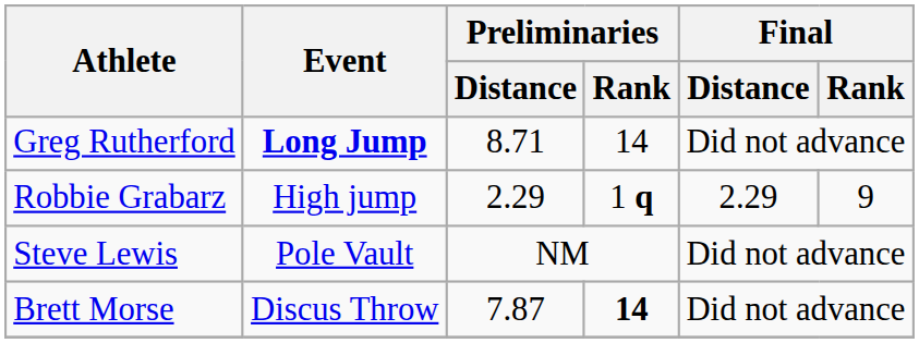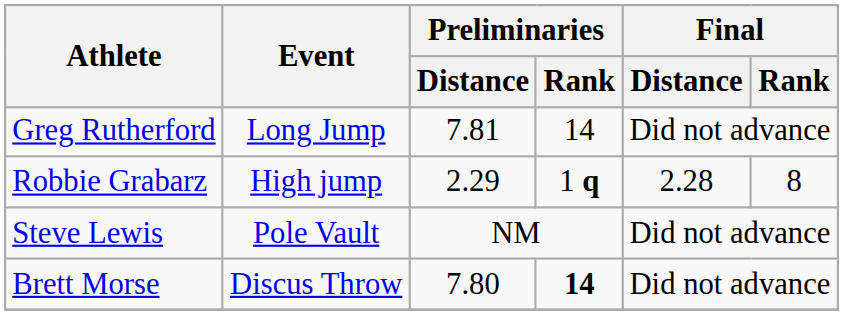 <table class=wikitable style="font-size:90%">
 <tr>
 <th rowspan=2>Athlete</th>
 <th rowspan=2>Event</th>
 <th colspan=2>Preliminaries</th>
 <th colspan=2>Final</th>
 </tr>
 <tr>
 <th>Distance</th>
 <th>Rank</th>
 <th>Distance</th>
 <th>Rank</th>
 </tr>
 <tr>
 <td><a href='#'>Greg Rutherford</a></td>
-<td align="center"><strong><a href='#'>Long Jump</a></strong></td>
-<td align="center">8.71</td>
+<td align="center"><a href='#'>Long Jump</a></td>
+<td align="center">7.81</td>
 <td align="center">14</td>
 <td align=center  colspan= 2>Did not advance</td>
 </tr>
 <tr>
 <td><a href='#'>Robbie Grabarz</a></td>
 <td align="center"><a href='#'>High jump</a></td>
 <td align="center">2.29</td>
 <td align="center">1 <strong>q</strong></td>
-<td align="center">2.29</td>
-<td align="center">9</td>
+<td align="center">2.28</td>
+<td align="center">8</td>
 </tr>
 <tr>
 <td><a href='#'>Steve Lewis</a></td>
 <td align="center"><a href='#'>Pole Vault</a></td>
 <td align=center  colspan= 2>NM</td>
 <td align=center  colspan= 2>Did not advance</td>
 </tr>
 <tr>
 <td><a href='#'>Brett Morse</a></td>
 <td align="center"><a href='#'>Discus Throw</a></td>
-<td align="center">7.87</td>
+<td align="center">7.80</td>
 <td align="center"><strong>14</strong></td>
 <td align=center  colspan= 2>Did not advance</td>
 </tr>
 <tr>
 </tr>
 </table>
